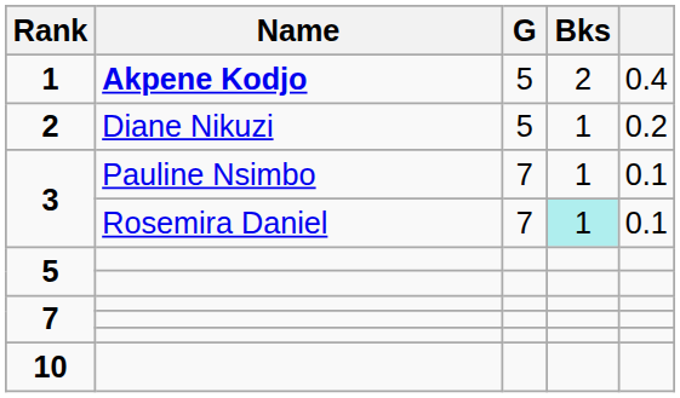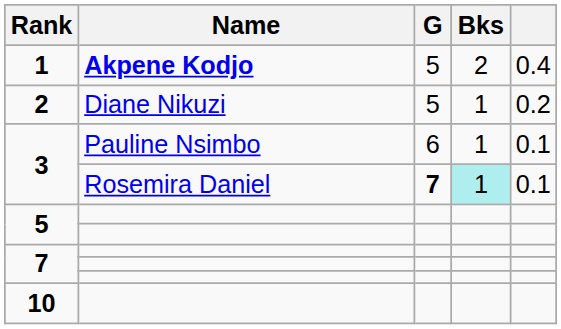 <table class="wikitable" style="text-align:center; font-size:90%;">
 <tr>
 <th width=10px>Rank</th>
 <th width=185px>Name</th>
 <th width=15px>G</th>
 <th width=10px>Bks</th>
 <th width=10px></th>
 </tr>
 <tr>
 <td><strong>1</strong></td>
 <td align=left> <strong><a href='#'>Akpene Kodjo</a></strong></td>
 <td>5</td>
 <td>2</td>
 <td>0.4</td>
 </tr>
 <tr>
 <td><strong>2</strong></td>
 <td align=left> <a href='#'>Diane Nikuzi</a></td>
 <td>5</td>
 <td>1</td>
 <td>0.2</td>
 </tr>
 <tr>
 <td rowspan=2><strong>3</strong></td>
 <td align=left> <a href='#'>Pauline Nsimbo</a></td>
-<td>7</td>
+<td>6</td>
 <td>1</td>
 <td>0.1</td>
 </tr>
 <tr>
 <td align=left> <a href='#'>Rosemira Daniel</a></td>
-<td>7</td>
+<td><strong>7</strong></td>
 <td style="background: paleturquoise;">1</td>
 <td>0.1</td>
 </tr>
 <tr>
 <td rowspan=2><strong>5</strong></td>
 <td align=left></td>
 <td></td>
 <td></td>
 <td></td>
 </tr>
 <tr>
 <td align=left></td>
 <td></td>
 <td></td>
 <td></td>
 </tr>
 <tr>
 <td rowspan=3><strong>7</strong></td>
 <td align=left></td>
 <td></td>
 <td></td>
 <td></td>
 </tr>
 <tr>
 <td align=left></td>
 <td></td>
 <td></td>
 <td></td>
 </tr>
 <tr>
 <td align=left></td>
 <td></td>
 <td></td>
 <td></td>
 </tr>
 <tr>
 <td><strong>10</strong></td>
 <td align=left></td>
 <td></td>
 <td></td>
 <td></td>
 </tr>
 </table>
